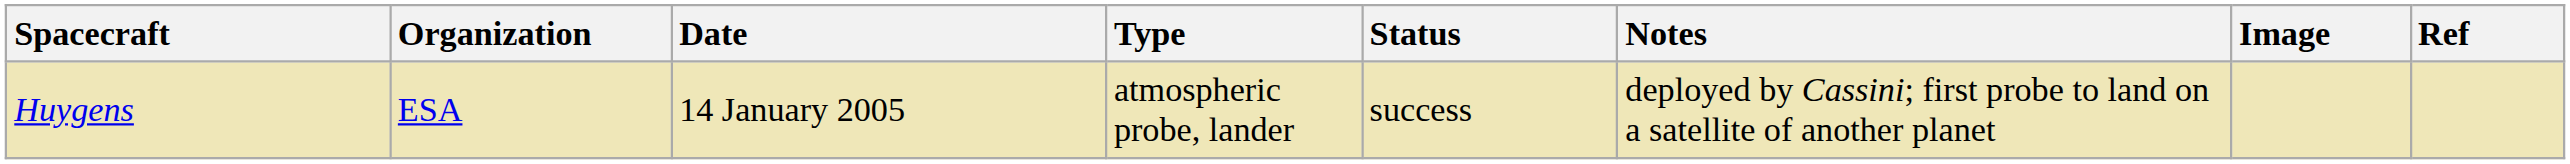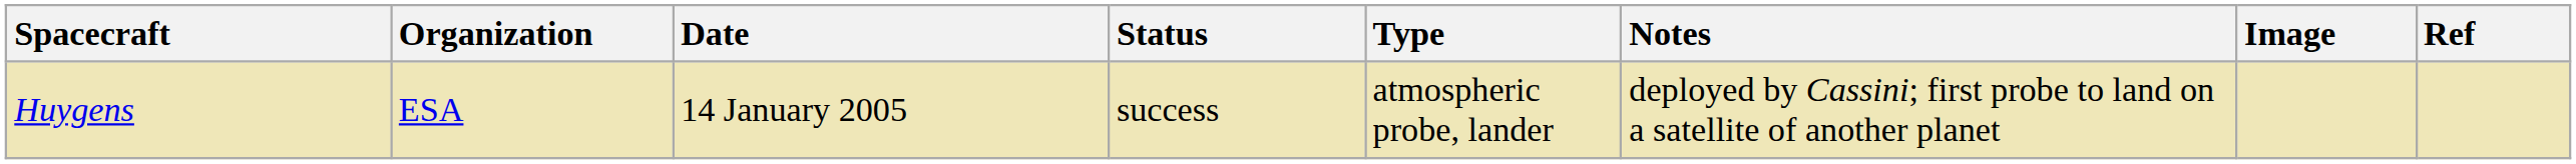 <table class="wikitable" style="margin: 1em auto 1em auto; width:90%; font-size:95%;">
 <tr>
 <th style="text-align:left; width:15%;">Spacecraft</th>
 <th style="text-align:left; width:11%;">Organization</th>
 <th style="text-align:left; width:17%;">Date</th>
+<th style="text-align:left; width:10%;">Status</th>
 <th style="text-align:left; width:10%;">Type</th>
-<th style="text-align:left; width:10%;">Status</th>
 <th style="text-align:left; width:24%;">Notes</th>
 <th style="text-align:left; width:7%;">Image</th>
 <th style="text-align:left; width:6%;">Ref</th>
 </tr>
 <tr style="background:#EFE7B8">
 <td><em><a href='#'>Huygens</a></em></td>
 <td> <a href='#'>ESA</a></td>
 <td>14 January 2005</td>
+<td>success</td>
 <td>atmospheric probe, lander</td>
-<td>success</td>
 <td>deployed by <em>Cassini</em>; first probe to land on a satellite of another planet</td>
 <td></td>
 <td><br></td>
 </tr>
 </table>
